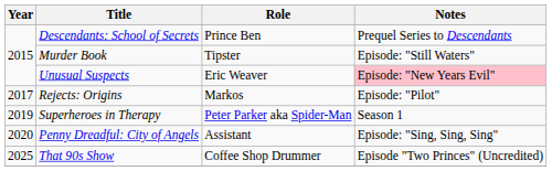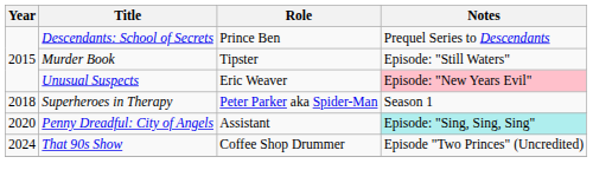 <table class="wikitable sortable">
 <tr>
 <th>Year</th>
 <th>Title</th>
 <th>Role</th>
 <th>Notes</th>
 </tr>
 <tr>
 <td rowspan="3" align="center">2015</td>
 <td><em><a href='#'>Descendants: School of Secrets</a></em></td>
 <td>Prince Ben</td>
 <td>Prequel Series to <em><a href='#'>Descendants</a></em></td>
 </tr>
 <tr>
 <td><em>Murder Book</em></td>
 <td>Tipster</td>
 <td>Episode: "Still Waters"</td>
 </tr>
 <tr>
 <td><em><a href='#'>Unusual Suspects</a></em></td>
 <td>Eric Weaver</td>
 <td style="background: pink;">Episode: "New Years Evil"</td>
 </tr>
 <tr>
-<td rowspan="1" align="center">2017</td>
-<td><em>Rejects: Origins</em></td>
-<td>Markos</td>
-<td>Episode: "Pilot"</td>
-</tr>
-<tr>
-<td rowspan="1" align="center">2019</td>
+<td rowspan="1" align="center">2018</td>
 <td><em>Superheroes in Therapy</em></td>
 <td><a href='#'>Peter Parker</a> aka <a href='#'>Spider-Man</a></td>
 <td>Season 1</td>
 </tr>
 <tr>
 <td rowspan="1" align="center">2020</td>
 <td><em><a href='#'>Penny Dreadful: City of Angels</a></em></td>
 <td>Assistant</td>
-<td>Episode: "Sing, Sing, Sing"</td>
+<td style="background: paleturquoise;">Episode: "Sing, Sing, Sing"</td>
 </tr>
 <tr>
-<td rowspan="1" align="center">2025</td>
+<td rowspan="1" align="center">2024</td>
 <td><em><a href='#'>That 90s Show</a></em></td>
 <td>Coffee Shop Drummer</td>
 <td>Episode "Two Princes" (Uncredited)</td>
 </tr>
 <tr>
 </tr>
 </table>
